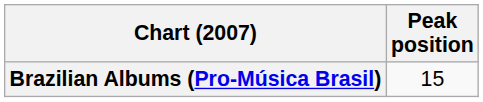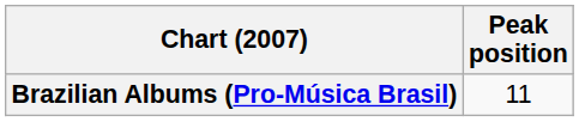 <table class="wikitable plainrowheaders">
 <tr>
 <th scope="col">Chart (2007)</th>
 <th scope="col">Peak<br> position</th>
 </tr>
 <tr>
 <th scope="row">Brazilian Albums (<a href='#'>Pro-Música Brasil</a>)</th>
-<td align="center">15</td>
+<td align="center">11</td>
 </tr>
 </table>
